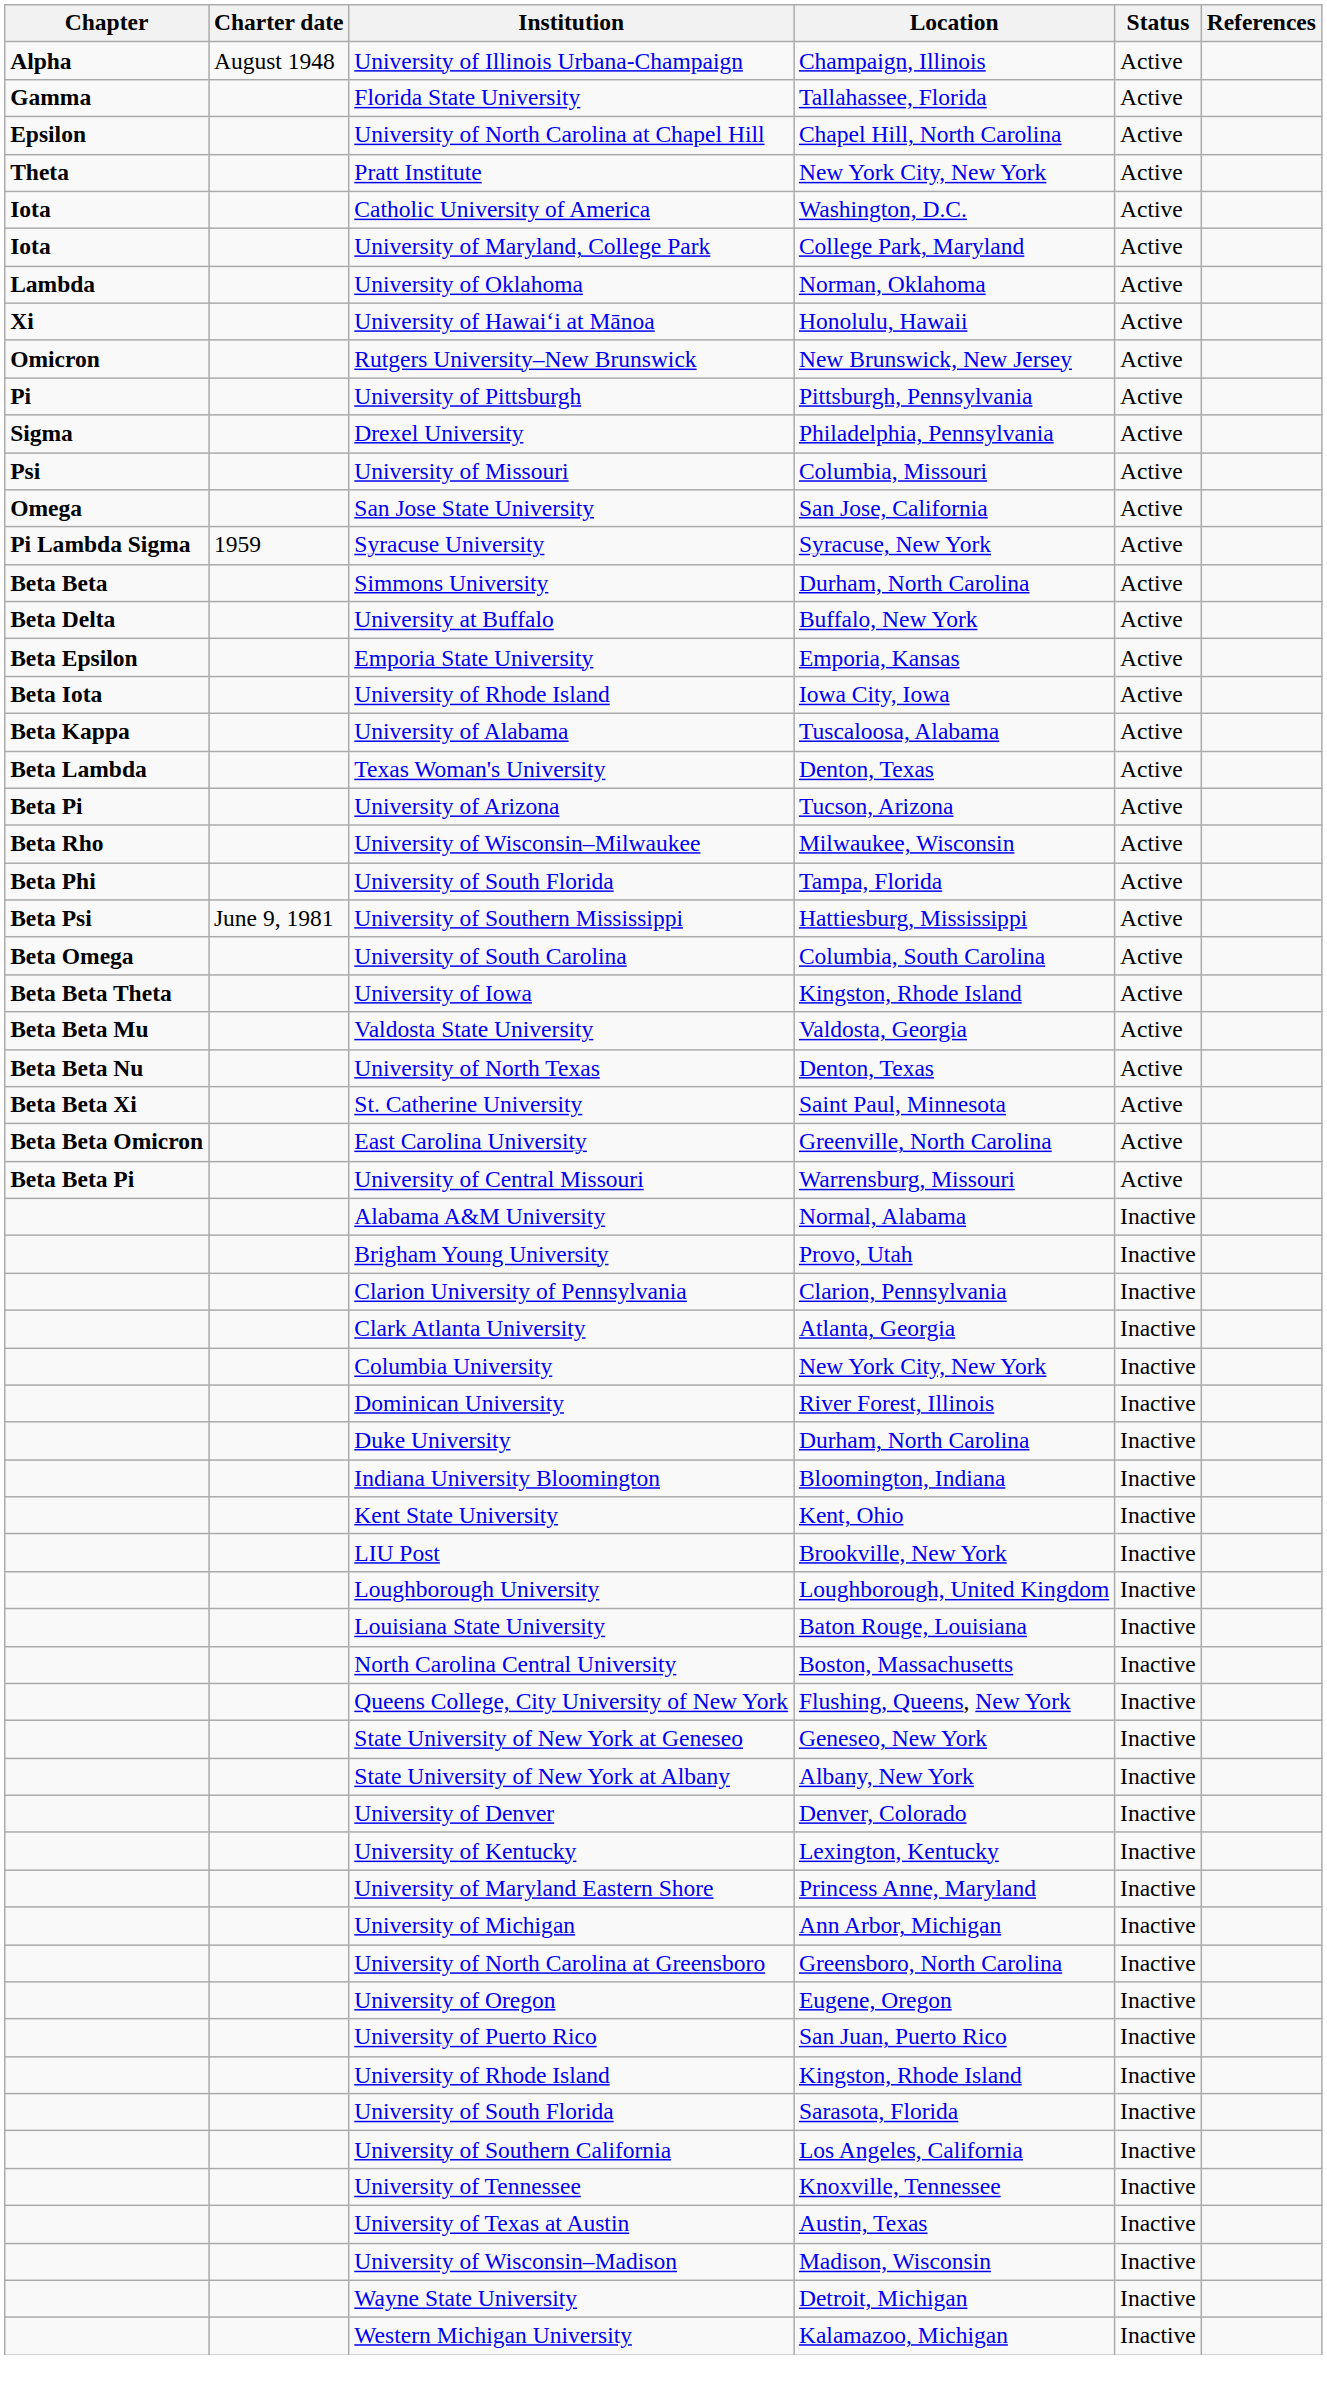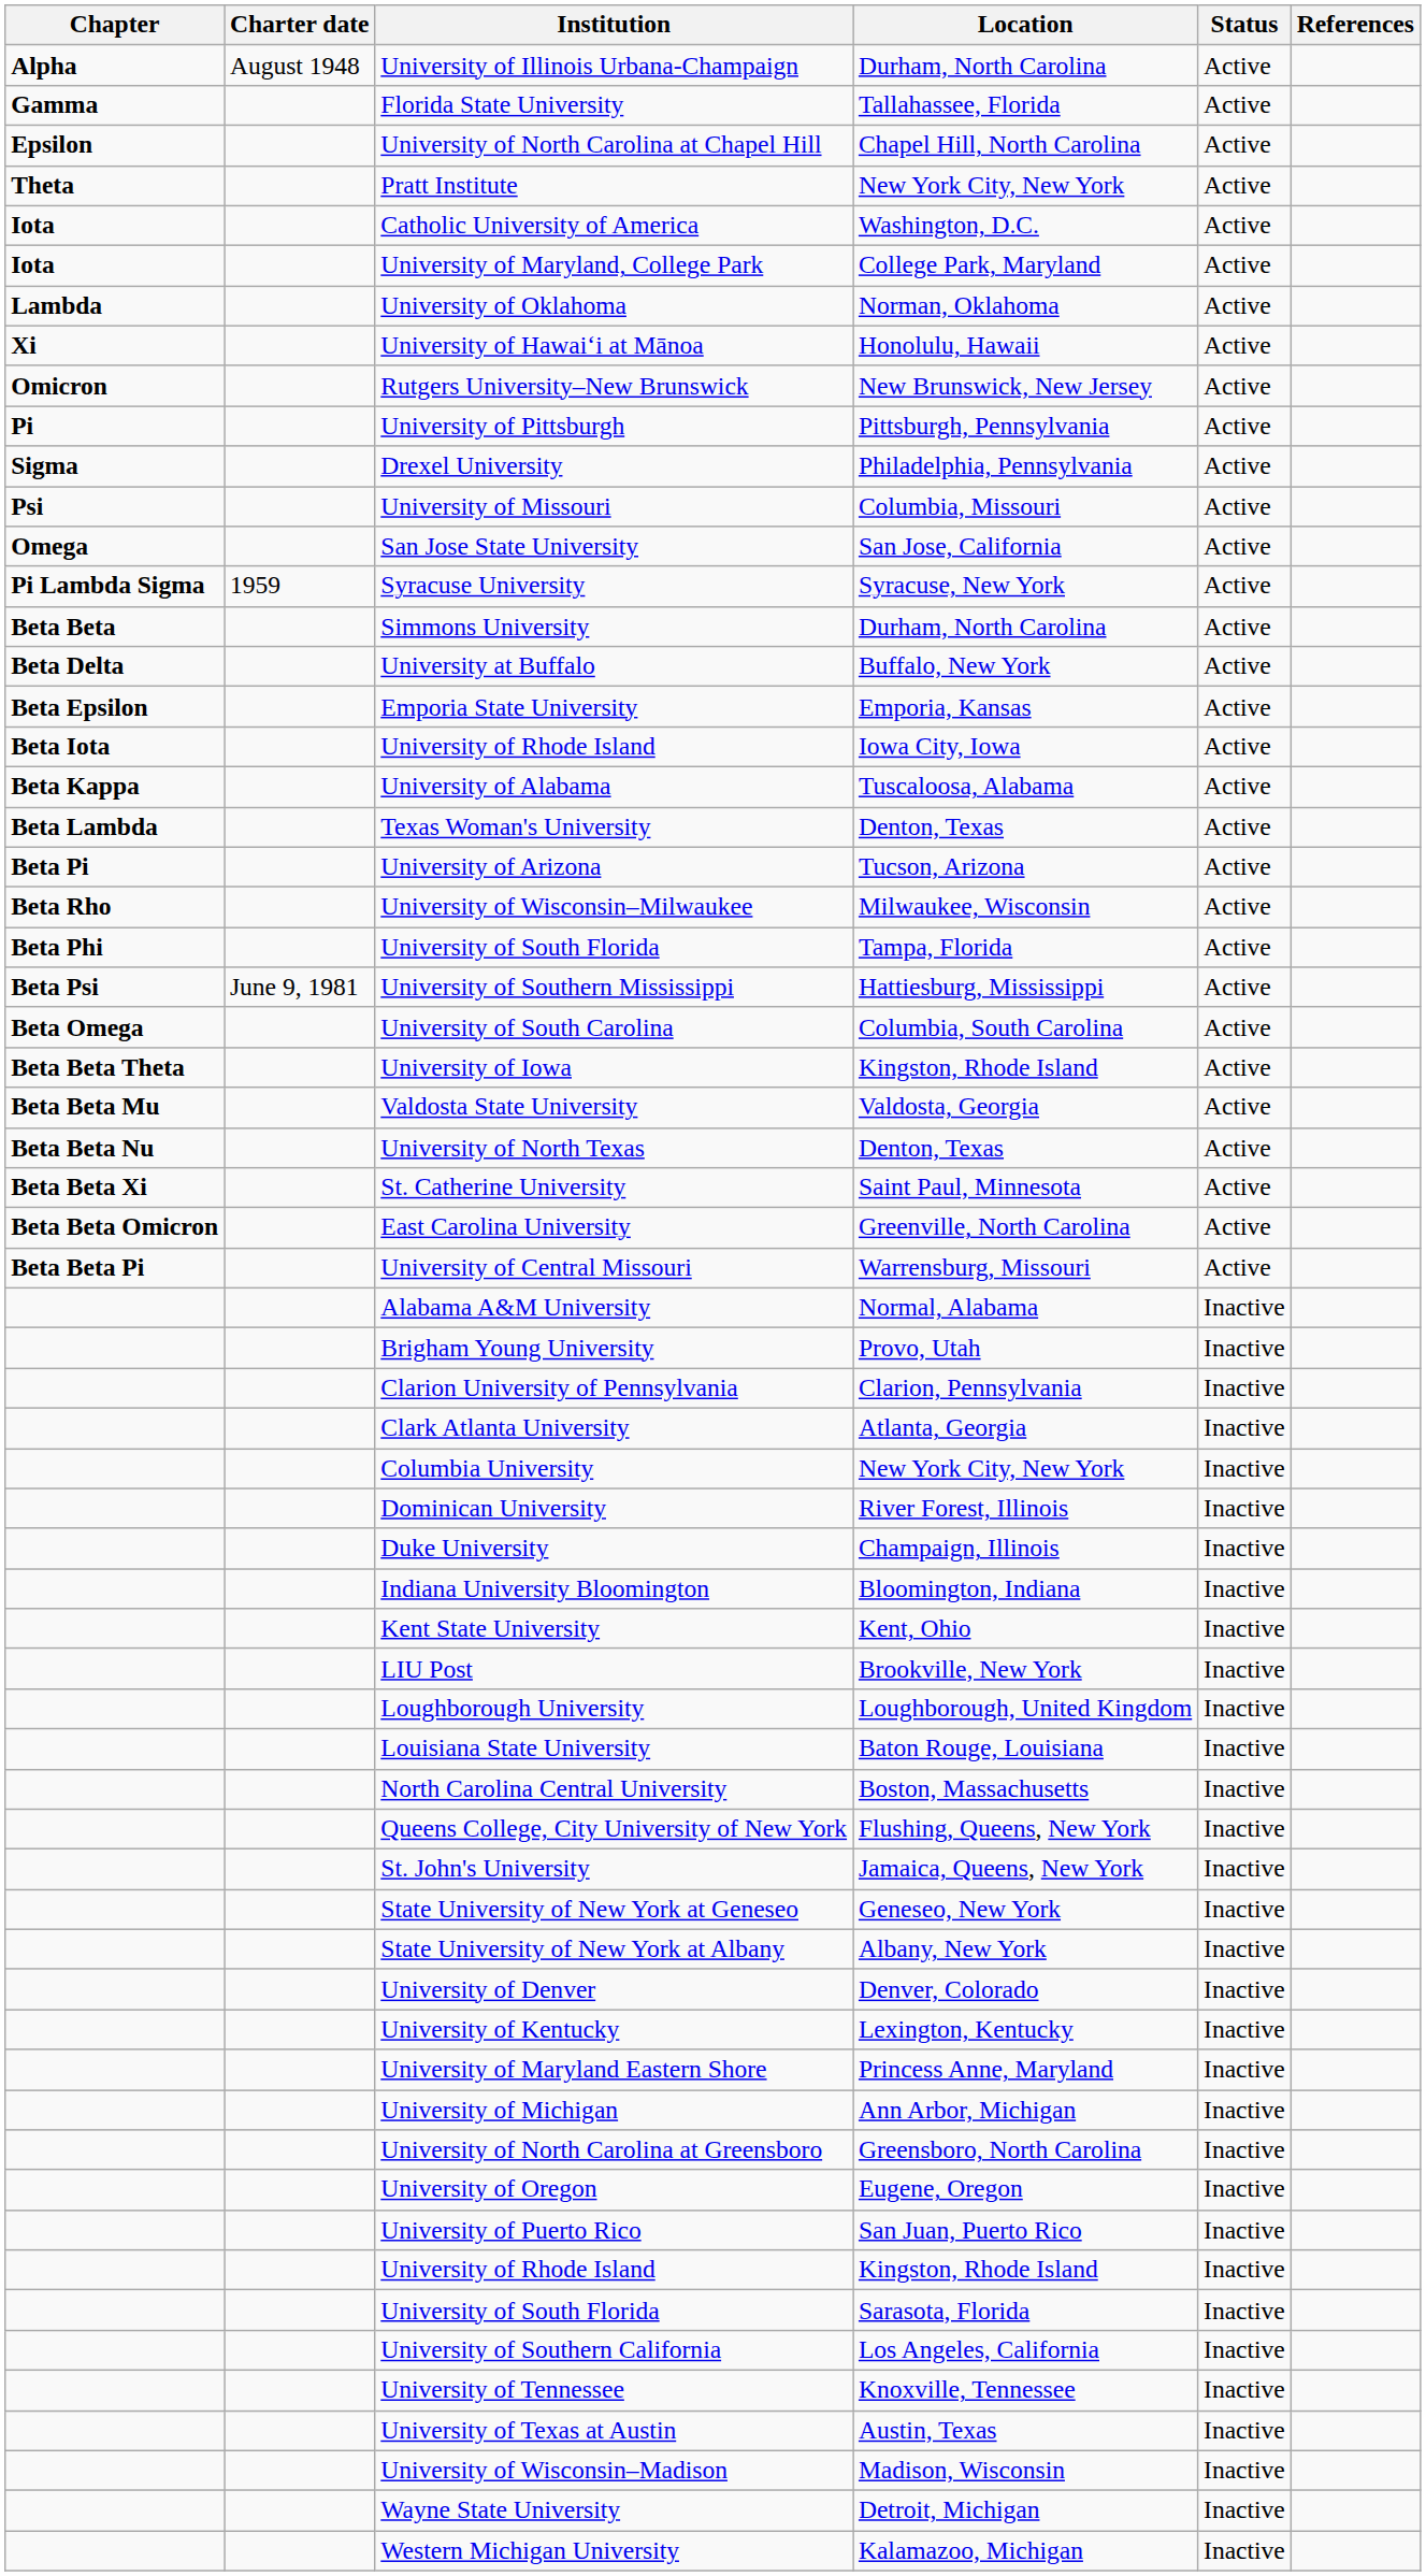 <table class="wikitable sortable">
 <tr>
 <th>Chapter</th>
 <th>Charter date</th>
 <th>Institution</th>
 <th>Location</th>
 <th>Status</th>
 <th>References</th>
 </tr>
 <tr>
 <td><strong>Alpha</strong></td>
 <td>August 1948</td>
 <td><a href='#'>University of Illinois Urbana-Champaign</a></td>
-<td><a href='#'>Champaign, Illinois</a></td>
+<td><a href='#'>Durham, North Carolina</a></td>
 <td>Active</td>
 <td></td>
 </tr>
 <tr>
 <td><strong>Gamma</strong></td>
 <td></td>
 <td><a href='#'>Florida State University</a></td>
 <td><a href='#'>Tallahassee, Florida</a></td>
 <td>Active</td>
 <td></td>
 </tr>
 <tr>
 <td><strong>Epsilon</strong></td>
 <td></td>
 <td><a href='#'>University of North Carolina at Chapel Hill</a></td>
 <td><a href='#'>Chapel Hill, North Carolina</a></td>
 <td>Active</td>
 <td></td>
 </tr>
 <tr>
 <td><strong>Theta</strong></td>
 <td></td>
 <td><a href='#'>Pratt Institute</a></td>
 <td><a href='#'>New York City, New York</a></td>
 <td>Active</td>
 <td></td>
 </tr>
 <tr>
 <td><strong>Iota</strong></td>
 <td></td>
 <td><a href='#'>Catholic University of America</a></td>
 <td><a href='#'>Washington, D.C.</a></td>
 <td>Active</td>
 <td></td>
 </tr>
 <tr>
 <td><strong>Iota</strong></td>
 <td></td>
 <td><a href='#'>University of Maryland, College Park</a></td>
 <td><a href='#'>College Park, Maryland</a></td>
 <td>Active</td>
 <td></td>
 </tr>
 <tr>
 <td><strong>Lambda</strong></td>
 <td></td>
 <td><a href='#'>University of Oklahoma</a></td>
 <td><a href='#'>Norman, Oklahoma</a></td>
 <td>Active</td>
 <td></td>
 </tr>
 <tr>
 <td><strong>Xi</strong></td>
 <td></td>
 <td><a href='#'>University of Hawaiʻi at Mānoa</a></td>
 <td><a href='#'>Honolulu, Hawaii</a></td>
 <td>Active</td>
 <td></td>
 </tr>
 <tr>
 <td><strong>Omicron</strong></td>
 <td></td>
 <td><a href='#'>Rutgers University–New Brunswick</a></td>
 <td><a href='#'>New Brunswick, New Jersey</a></td>
 <td>Active</td>
 <td></td>
 </tr>
 <tr>
 <td><strong>Pi</strong></td>
 <td></td>
 <td><a href='#'>University of Pittsburgh</a></td>
 <td><a href='#'>Pittsburgh, Pennsylvania</a></td>
 <td>Active</td>
 <td></td>
 </tr>
 <tr>
 <td><strong>Sigma</strong></td>
 <td></td>
 <td><a href='#'>Drexel University</a></td>
 <td><a href='#'>Philadelphia, Pennsylvania</a></td>
 <td>Active</td>
 <td></td>
 </tr>
 <tr>
 <td><strong>Psi</strong></td>
 <td></td>
 <td><a href='#'>University of Missouri</a></td>
 <td><a href='#'>Columbia, Missouri</a></td>
 <td>Active</td>
 <td></td>
 </tr>
 <tr>
 <td><strong>Omega</strong></td>
 <td></td>
 <td><a href='#'>San Jose State University</a></td>
 <td><a href='#'>San Jose, California</a></td>
 <td>Active</td>
 <td></td>
 </tr>
 <tr>
 <td><strong>Pi Lambda Sigma</strong></td>
 <td>1959</td>
 <td><a href='#'>Syracuse University</a></td>
 <td><a href='#'>Syracuse, New York</a></td>
 <td>Active</td>
 <td></td>
 </tr>
 <tr>
 <td><strong>Beta Beta</strong></td>
 <td></td>
 <td><a href='#'>Simmons University</a></td>
 <td><a href='#'>Durham, North Carolina</a></td>
 <td>Active</td>
 <td></td>
 </tr>
 <tr>
 <td><strong>Beta Delta</strong></td>
 <td></td>
 <td><a href='#'>University at Buffalo</a></td>
 <td><a href='#'>Buffalo, New York</a></td>
 <td>Active</td>
 <td></td>
 </tr>
 <tr>
 <td><strong>Beta Epsilon</strong></td>
 <td></td>
 <td><a href='#'>Emporia State University</a></td>
 <td><a href='#'>Emporia, Kansas</a></td>
 <td>Active</td>
 <td></td>
 </tr>
 <tr>
 <td><strong>Beta Iota</strong></td>
 <td></td>
 <td><a href='#'>University of Rhode Island</a></td>
 <td><a href='#'>Iowa City, Iowa</a></td>
 <td>Active</td>
 <td></td>
 </tr>
 <tr>
 <td><strong>Beta Kappa</strong></td>
 <td></td>
 <td><a href='#'>University of Alabama</a></td>
 <td><a href='#'>Tuscaloosa, Alabama</a></td>
 <td>Active</td>
 <td></td>
 </tr>
 <tr>
 <td><strong>Beta Lambda</strong></td>
 <td></td>
 <td><a href='#'>Texas Woman's University</a></td>
 <td><a href='#'>Denton, Texas</a></td>
 <td>Active</td>
 <td></td>
 </tr>
 <tr>
 <td><strong>Beta Pi</strong></td>
 <td></td>
 <td><a href='#'>University of Arizona</a></td>
 <td><a href='#'>Tucson, Arizona</a></td>
 <td>Active</td>
 <td></td>
 </tr>
 <tr>
 <td><strong>Beta Rho</strong></td>
 <td></td>
 <td><a href='#'>University of Wisconsin–Milwaukee</a></td>
 <td><a href='#'>Milwaukee, Wisconsin</a></td>
 <td>Active</td>
 <td></td>
 </tr>
 <tr>
 <td><strong>Beta Phi</strong></td>
 <td></td>
 <td><a href='#'>University of South Florida</a></td>
 <td><a href='#'>Tampa, Florida</a></td>
 <td>Active</td>
 <td></td>
 </tr>
 <tr>
 <td><strong>Beta Psi</strong></td>
 <td>June 9, 1981</td>
 <td><a href='#'>University of Southern Mississippi</a></td>
 <td><a href='#'>Hattiesburg, Mississippi</a></td>
 <td>Active</td>
 <td></td>
 </tr>
 <tr>
 <td><strong>Beta Omega</strong></td>
 <td></td>
 <td><a href='#'>University of South Carolina</a></td>
 <td><a href='#'>Columbia, South Carolina</a></td>
 <td>Active</td>
 <td></td>
 </tr>
 <tr>
 <td><strong>Beta Beta Theta</strong></td>
 <td></td>
 <td><a href='#'>University of Iowa</a></td>
 <td><a href='#'>Kingston, Rhode Island</a></td>
 <td>Active</td>
 <td></td>
 </tr>
 <tr>
 <td><strong>Beta Beta Mu</strong></td>
 <td></td>
 <td><a href='#'>Valdosta State University</a></td>
 <td><a href='#'>Valdosta, Georgia</a></td>
 <td>Active</td>
 <td></td>
 </tr>
 <tr>
 <td><strong>Beta Beta Nu</strong></td>
 <td></td>
 <td><a href='#'>University of North Texas</a></td>
 <td><a href='#'>Denton, Texas</a></td>
 <td>Active</td>
 <td></td>
 </tr>
 <tr>
 <td><strong>Beta Beta Xi</strong></td>
 <td></td>
 <td><a href='#'>St. Catherine University</a></td>
 <td><a href='#'>Saint Paul, Minnesota</a></td>
 <td>Active</td>
 <td></td>
 </tr>
 <tr>
 <td><strong>Beta Beta Omicron</strong></td>
 <td></td>
 <td><a href='#'>East Carolina University</a></td>
 <td><a href='#'>Greenville, North Carolina</a></td>
 <td>Active</td>
 <td></td>
 </tr>
 <tr>
 <td><strong>Beta Beta Pi</strong></td>
 <td></td>
 <td><a href='#'>University of Central Missouri</a></td>
 <td><a href='#'>Warrensburg, Missouri</a></td>
 <td>Active</td>
 <td></td>
 </tr>
 <tr>
 <td></td>
 <td></td>
 <td><a href='#'>Alabama A&M University</a></td>
 <td><a href='#'>Normal, Alabama</a></td>
 <td>Inactive</td>
 <td></td>
 </tr>
 <tr>
 <td></td>
 <td></td>
 <td><a href='#'>Brigham Young University</a></td>
 <td><a href='#'>Provo, Utah</a></td>
 <td>Inactive</td>
 <td></td>
 </tr>
 <tr>
 <td></td>
 <td></td>
 <td><a href='#'>Clarion University of Pennsylvania</a></td>
 <td><a href='#'>Clarion, Pennsylvania</a></td>
 <td>Inactive</td>
 <td></td>
 </tr>
 <tr>
 <td></td>
 <td></td>
 <td><a href='#'>Clark Atlanta University</a></td>
 <td><a href='#'>Atlanta, Georgia</a></td>
 <td>Inactive</td>
 <td></td>
 </tr>
 <tr>
 <td></td>
 <td></td>
 <td><a href='#'>Columbia University</a></td>
 <td><a href='#'>New York City, New York</a></td>
 <td>Inactive</td>
 <td></td>
 </tr>
 <tr>
 <td></td>
 <td></td>
 <td><a href='#'>Dominican University</a></td>
 <td><a href='#'>River Forest, Illinois</a></td>
 <td>Inactive</td>
 <td></td>
 </tr>
 <tr>
 <td></td>
 <td></td>
 <td><a href='#'>Duke University</a></td>
-<td><a href='#'>Durham, North Carolina</a></td>
+<td><a href='#'>Champaign, Illinois</a></td>
 <td>Inactive</td>
 <td></td>
 </tr>
 <tr>
 <td></td>
 <td></td>
 <td><a href='#'>Indiana University Bloomington</a></td>
 <td><a href='#'>Bloomington, Indiana</a></td>
 <td>Inactive</td>
 <td></td>
 </tr>
 <tr>
 <td></td>
 <td></td>
 <td><a href='#'>Kent State University</a></td>
 <td><a href='#'>Kent, Ohio</a></td>
 <td>Inactive</td>
 <td></td>
 </tr>
 <tr>
 <td></td>
 <td></td>
 <td><a href='#'>LIU Post</a></td>
 <td><a href='#'>Brookville, New York</a></td>
 <td>Inactive</td>
 <td></td>
 </tr>
 <tr>
 <td></td>
 <td></td>
 <td><a href='#'>Loughborough University</a></td>
 <td><a href='#'>Loughborough, United Kingdom</a></td>
 <td>Inactive</td>
 <td></td>
 </tr>
 <tr>
 <td></td>
 <td></td>
 <td><a href='#'>Louisiana State University</a></td>
 <td><a href='#'>Baton Rouge, Louisiana</a></td>
 <td>Inactive</td>
 <td></td>
 </tr>
 <tr>
 <td></td>
 <td></td>
 <td><a href='#'>North Carolina Central University</a></td>
 <td><a href='#'>Boston, Massachusetts</a></td>
 <td>Inactive</td>
 <td></td>
 </tr>
 <tr>
 <td></td>
 <td></td>
 <td><a href='#'>Queens College, City University of New York</a></td>
 <td><a href='#'>Flushing, Queens</a>, <a href='#'>New York</a></td>
+<td>Inactive</td>
+<td></td>
+</tr>
+<tr>
+<td></td>
+<td></td>
+<td><a href='#'>St. John's University</a></td>
+<td><a href='#'>Jamaica, Queens</a>, <a href='#'>New York</a></td>
 <td>Inactive</td>
 <td></td>
 </tr>
 <tr>
 <td></td>
 <td></td>
 <td><a href='#'>State University of New York at Geneseo</a></td>
 <td><a href='#'>Geneseo, New York</a></td>
 <td>Inactive</td>
 <td></td>
 </tr>
 <tr>
 <td></td>
 <td></td>
 <td><a href='#'>State University of New York at Albany</a></td>
 <td><a href='#'>Albany, New York</a></td>
 <td>Inactive</td>
 <td></td>
 </tr>
 <tr>
 <td></td>
 <td></td>
 <td><a href='#'>University of Denver</a></td>
 <td><a href='#'>Denver, Colorado</a></td>
 <td>Inactive</td>
 <td></td>
 </tr>
 <tr>
 <td></td>
 <td></td>
 <td><a href='#'>University of Kentucky</a></td>
 <td><a href='#'>Lexington, Kentucky</a></td>
 <td>Inactive</td>
 <td></td>
 </tr>
 <tr>
 <td></td>
 <td></td>
 <td><a href='#'>University of Maryland Eastern Shore</a></td>
 <td><a href='#'>Princess Anne, Maryland</a></td>
 <td>Inactive</td>
 <td></td>
 </tr>
 <tr>
 <td></td>
 <td></td>
 <td><a href='#'>University of Michigan</a></td>
 <td><a href='#'>Ann Arbor, Michigan</a></td>
 <td>Inactive</td>
 <td></td>
 </tr>
 <tr>
 <td></td>
 <td></td>
 <td><a href='#'>University of North Carolina at Greensboro</a></td>
 <td><a href='#'>Greensboro, North Carolina</a></td>
 <td>Inactive</td>
 <td></td>
 </tr>
 <tr>
 <td></td>
 <td></td>
 <td><a href='#'>University of Oregon</a></td>
 <td><a href='#'>Eugene, Oregon</a></td>
 <td>Inactive</td>
 <td></td>
 </tr>
 <tr>
 <td></td>
 <td></td>
 <td><a href='#'>University of Puerto Rico</a></td>
 <td><a href='#'>San Juan, Puerto Rico</a></td>
 <td>Inactive</td>
 <td></td>
 </tr>
 <tr>
 <td></td>
 <td></td>
 <td><a href='#'>University of Rhode Island</a></td>
 <td><a href='#'>Kingston, Rhode Island</a></td>
 <td>Inactive</td>
 <td></td>
 </tr>
 <tr>
 <td></td>
 <td></td>
 <td><a href='#'>University of South Florida</a></td>
 <td><a href='#'>Sarasota, Florida</a></td>
 <td>Inactive</td>
 <td></td>
 </tr>
 <tr>
 <td></td>
 <td></td>
 <td><a href='#'>University of Southern California</a></td>
 <td><a href='#'>Los Angeles, California</a></td>
 <td>Inactive</td>
 <td></td>
 </tr>
 <tr>
 <td></td>
 <td></td>
 <td><a href='#'>University of Tennessee</a></td>
 <td><a href='#'>Knoxville, Tennessee</a></td>
 <td>Inactive</td>
 <td></td>
 </tr>
 <tr>
 <td></td>
 <td></td>
 <td><a href='#'>University of Texas at Austin</a></td>
 <td><a href='#'>Austin, Texas</a></td>
 <td>Inactive</td>
 <td></td>
 </tr>
 <tr>
 <td></td>
 <td></td>
 <td><a href='#'>University of Wisconsin–Madison</a></td>
 <td><a href='#'>Madison, Wisconsin</a></td>
 <td>Inactive</td>
 <td></td>
 </tr>
 <tr>
 <td></td>
 <td></td>
 <td><a href='#'>Wayne State University</a></td>
 <td><a href='#'>Detroit, Michigan</a></td>
 <td>Inactive</td>
 <td></td>
 </tr>
 <tr>
 <td></td>
 <td></td>
 <td><a href='#'>Western Michigan University</a></td>
 <td><a href='#'>Kalamazoo, Michigan</a></td>
 <td>Inactive</td>
 <td></td>
 </tr>
 </table>
